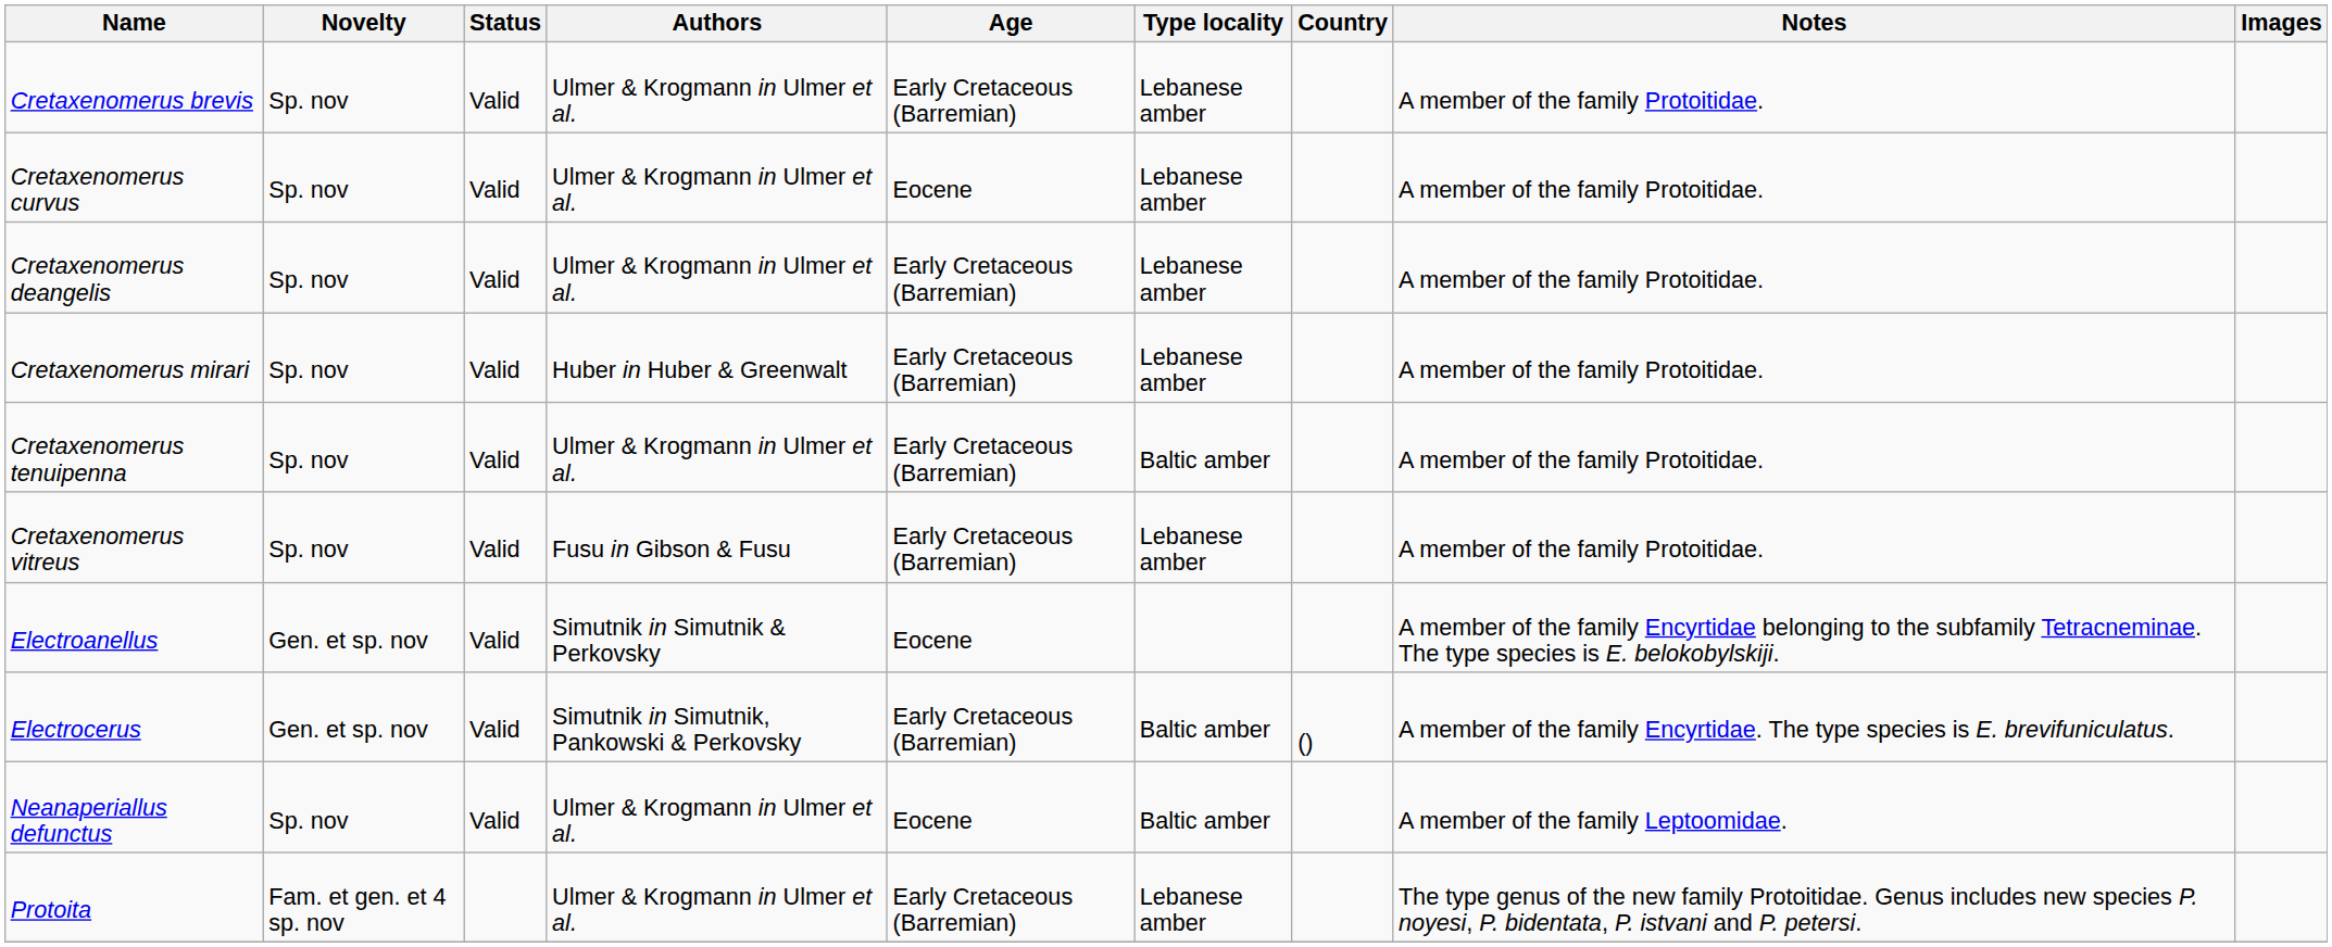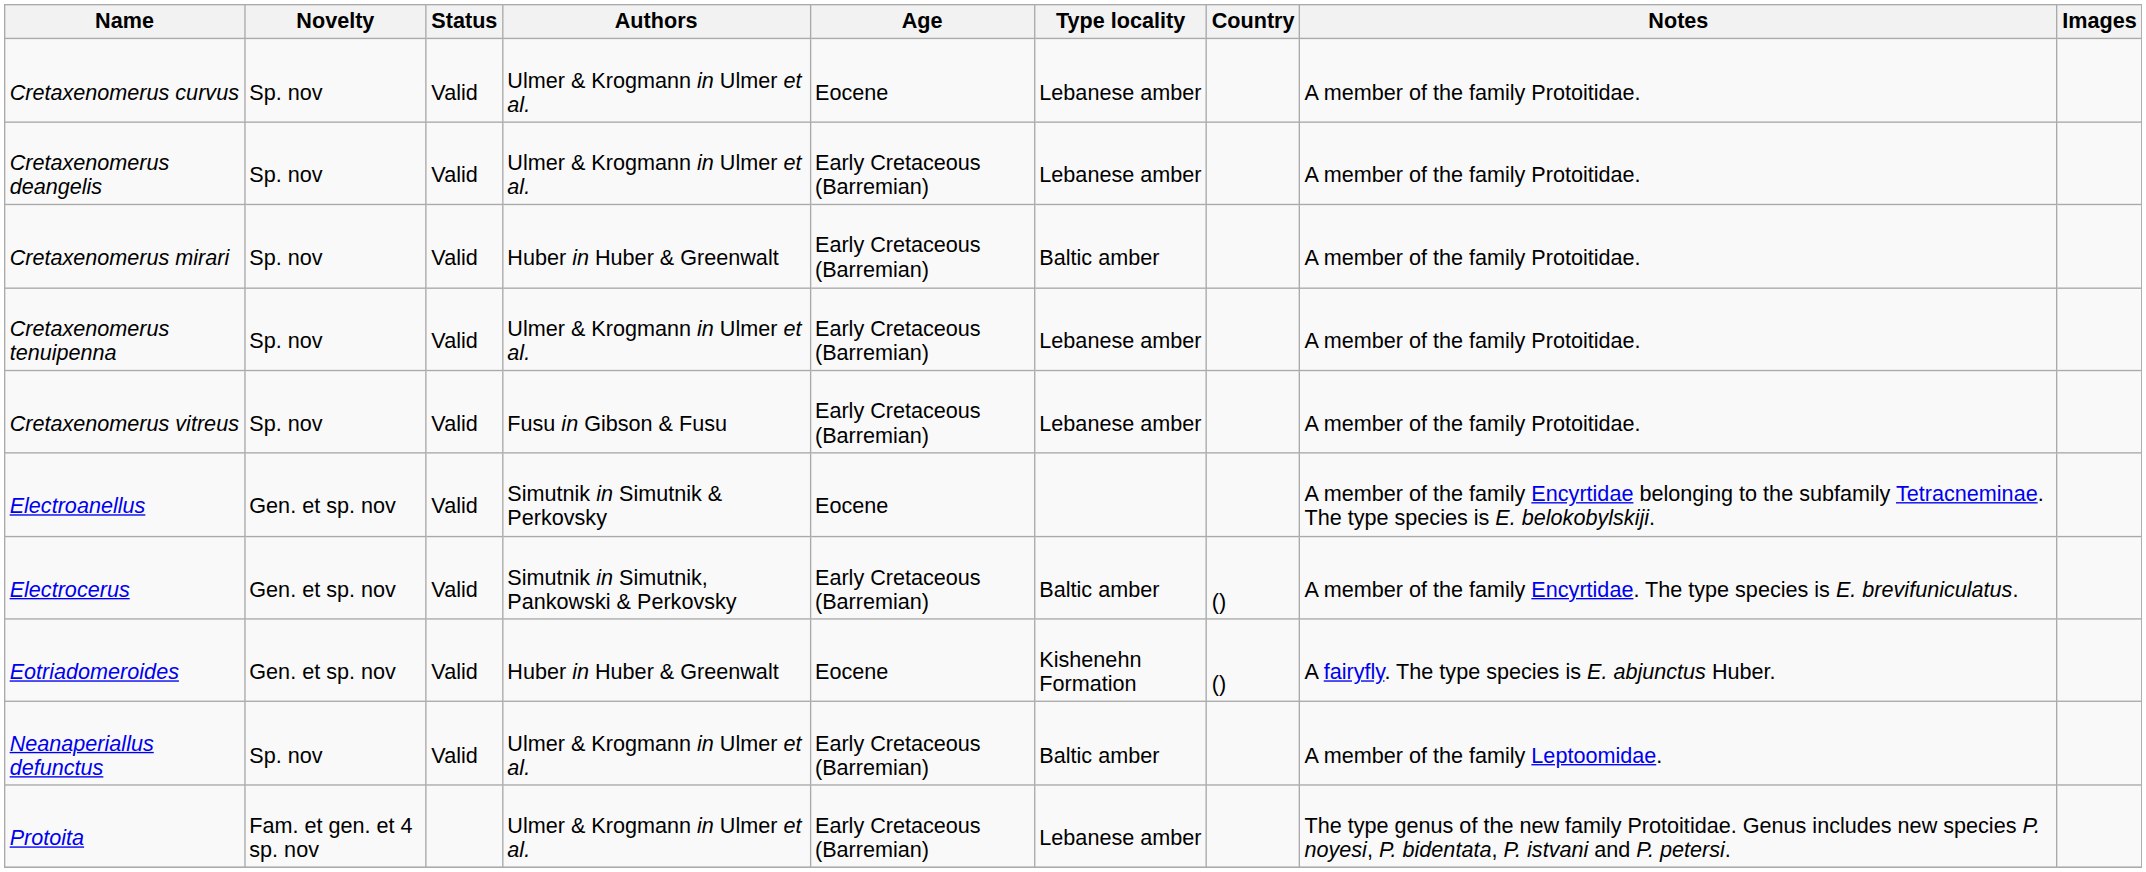 <table class="wikitable sortable" align="center" width="100%">
 <tr>
 <th>Name</th>
 <th>Novelty</th>
 <th>Status</th>
 <th>Authors</th>
 <th>Age</th>
 <th>Type locality</th>
 <th>Country</th>
 <th>Notes</th>
 <th>Images</th>
-</tr>
-<tr>
-<td><br><em><a href='#'>Cretaxenomerus brevis</a></em></td>
-<td><br>Sp. nov</td>
-<td><br>Valid</td>
-<td><br>Ulmer & Krogmann <em>in</em> Ulmer <em>et al.</em></td>
-<td><br>Early Cretaceous (Barremian)</td>
-<td><br>Lebanese amber</td>
-<td><br></td>
-<td><br>A member of the family <a href='#'>Protoitidae</a>.</td>
-<td></td>
 </tr>
 <tr>
 <td><br><em>Cretaxenomerus curvus</em></td>
 <td><br>Sp. nov</td>
 <td><br>Valid</td>
 <td><br>Ulmer & Krogmann <em>in</em> Ulmer <em>et al.</em></td>
 <td><br>Eocene</td>
 <td><br>Lebanese amber</td>
 <td><br></td>
 <td><br>A member of the family Protoitidae.</td>
 <td></td>
 </tr>
 <tr>
 <td><br><em>Cretaxenomerus deangelis</em></td>
 <td><br>Sp. nov</td>
 <td><br>Valid</td>
 <td><br>Ulmer & Krogmann <em>in</em> Ulmer <em>et al.</em></td>
 <td><br>Early Cretaceous (Barremian)</td>
 <td><br>Lebanese amber</td>
 <td><br></td>
 <td><br>A member of the family Protoitidae.</td>
 <td></td>
 </tr>
 <tr>
 <td><br><em>Cretaxenomerus mirari</em></td>
 <td><br>Sp. nov</td>
 <td><br>Valid</td>
 <td><br>Huber <em>in</em> Huber & Greenwalt</td>
 <td><br>Early Cretaceous (Barremian)</td>
-<td><br>Lebanese amber</td>
+<td><br>Baltic amber</td>
 <td><br></td>
 <td><br>A member of the family Protoitidae.</td>
 <td></td>
 </tr>
 <tr>
 <td><br><em>Cretaxenomerus tenuipenna</em></td>
 <td><br>Sp. nov</td>
 <td><br>Valid</td>
 <td><br>Ulmer & Krogmann <em>in</em> Ulmer <em>et al.</em></td>
 <td><br>Early Cretaceous (Barremian)</td>
-<td><br>Baltic amber</td>
+<td><br>Lebanese amber</td>
 <td><br></td>
 <td><br>A member of the family Protoitidae.</td>
 <td></td>
 </tr>
 <tr>
 <td><br><em>Cretaxenomerus vitreus</em></td>
 <td><br>Sp. nov</td>
 <td><br>Valid</td>
 <td><br>Fusu <em>in</em> Gibson & Fusu</td>
 <td><br>Early Cretaceous (Barremian)</td>
 <td><br>Lebanese amber</td>
 <td><br></td>
 <td><br>A member of the family Protoitidae.</td>
 <td></td>
 </tr>
 <tr>
 <td><br><em><a href='#'>Electroanellus</a></em></td>
 <td><br>Gen. et sp. nov</td>
 <td><br>Valid</td>
 <td><br>Simutnik <em>in</em> Simutnik & Perkovsky</td>
 <td><br>Eocene</td>
 <td></td>
 <td><br></td>
 <td><br>A member of the family <a href='#'>Encyrtidae</a> belonging to the subfamily <a href='#'>Tetracneminae</a>. The type species is <em>E. belokobylskiji</em>.</td>
 <td></td>
 </tr>
 <tr>
 <td><br><em><a href='#'>Electrocerus</a></em></td>
 <td><br>Gen. et sp. nov</td>
 <td><br>Valid</td>
 <td><br>Simutnik <em>in</em> Simutnik, Pankowski & Perkovsky</td>
 <td><br>Early Cretaceous (Barremian)</td>
 <td><br>Baltic amber</td>
 <td><br><br>()</td>
 <td><br>A member of the family <a href='#'>Encyrtidae</a>. The type species is <em>E. brevifuniculatus</em>.</td>
 <td></td>
 </tr>
 <tr>
+<td><br><em><a href='#'>Eotriadomeroides</a></em></td>
+<td><br>Gen. et sp. nov</td>
+<td><br>Valid</td>
+<td><br>Huber <em>in</em> Huber & Greenwalt</td>
+<td><br>Eocene</td>
+<td><br>Kishenehn Formation</td>
+<td><br><br>()</td>
+<td><br>A <a href='#'>fairyfly</a>. The type species is <em>E. abjunctus</em> Huber.</td>
+<td></td>
+</tr>
+<tr>
 <td><br><em><a href='#'>Neanaperiallus defunctus</a></em></td>
 <td><br>Sp. nov</td>
 <td><br>Valid</td>
 <td><br>Ulmer & Krogmann <em>in</em> Ulmer <em>et al.</em></td>
-<td><br>Eocene</td>
+<td><br>Early Cretaceous (Barremian)</td>
 <td><br>Baltic amber</td>
 <td><br></td>
 <td><br>A member of the family <a href='#'>Leptoomidae</a>.</td>
 <td></td>
 </tr>
 <tr>
 <td><br><em><a href='#'>Protoita</a></em></td>
 <td><br>Fam. et gen. et 4 sp. nov</td>
 <td></td>
 <td><br>Ulmer & Krogmann <em>in</em> Ulmer <em>et al.</em></td>
 <td><br>Early Cretaceous (Barremian)</td>
 <td><br>Lebanese amber</td>
 <td><br></td>
 <td><br>The type genus of the new family Protoitidae. Genus includes new species <em>P. noyesi</em>, <em>P.  bidentata</em>, <em>P. istvani</em> and <em>P. petersi</em>.</td>
 <td></td>
 </tr>
 <tr>
 </tr>
 </table>
